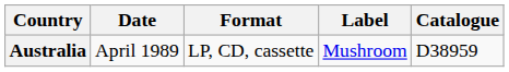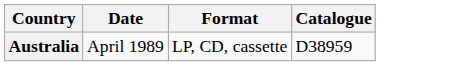 <table class="wikitable plainrowheaders">
 <tr>
 <th>Country</th>
 <th>Date</th>
 <th>Format</th>
-<th>Label</th>
 <th>Catalogue</th>
 </tr>
 <tr>
 <th scope="row">Australia</th>
 <td>April 1989</td>
 <td>LP, CD, cassette</td>
-<td><a href='#'>Mushroom</a></td>
 <td>D38959</td>
 </tr>
 </table>
